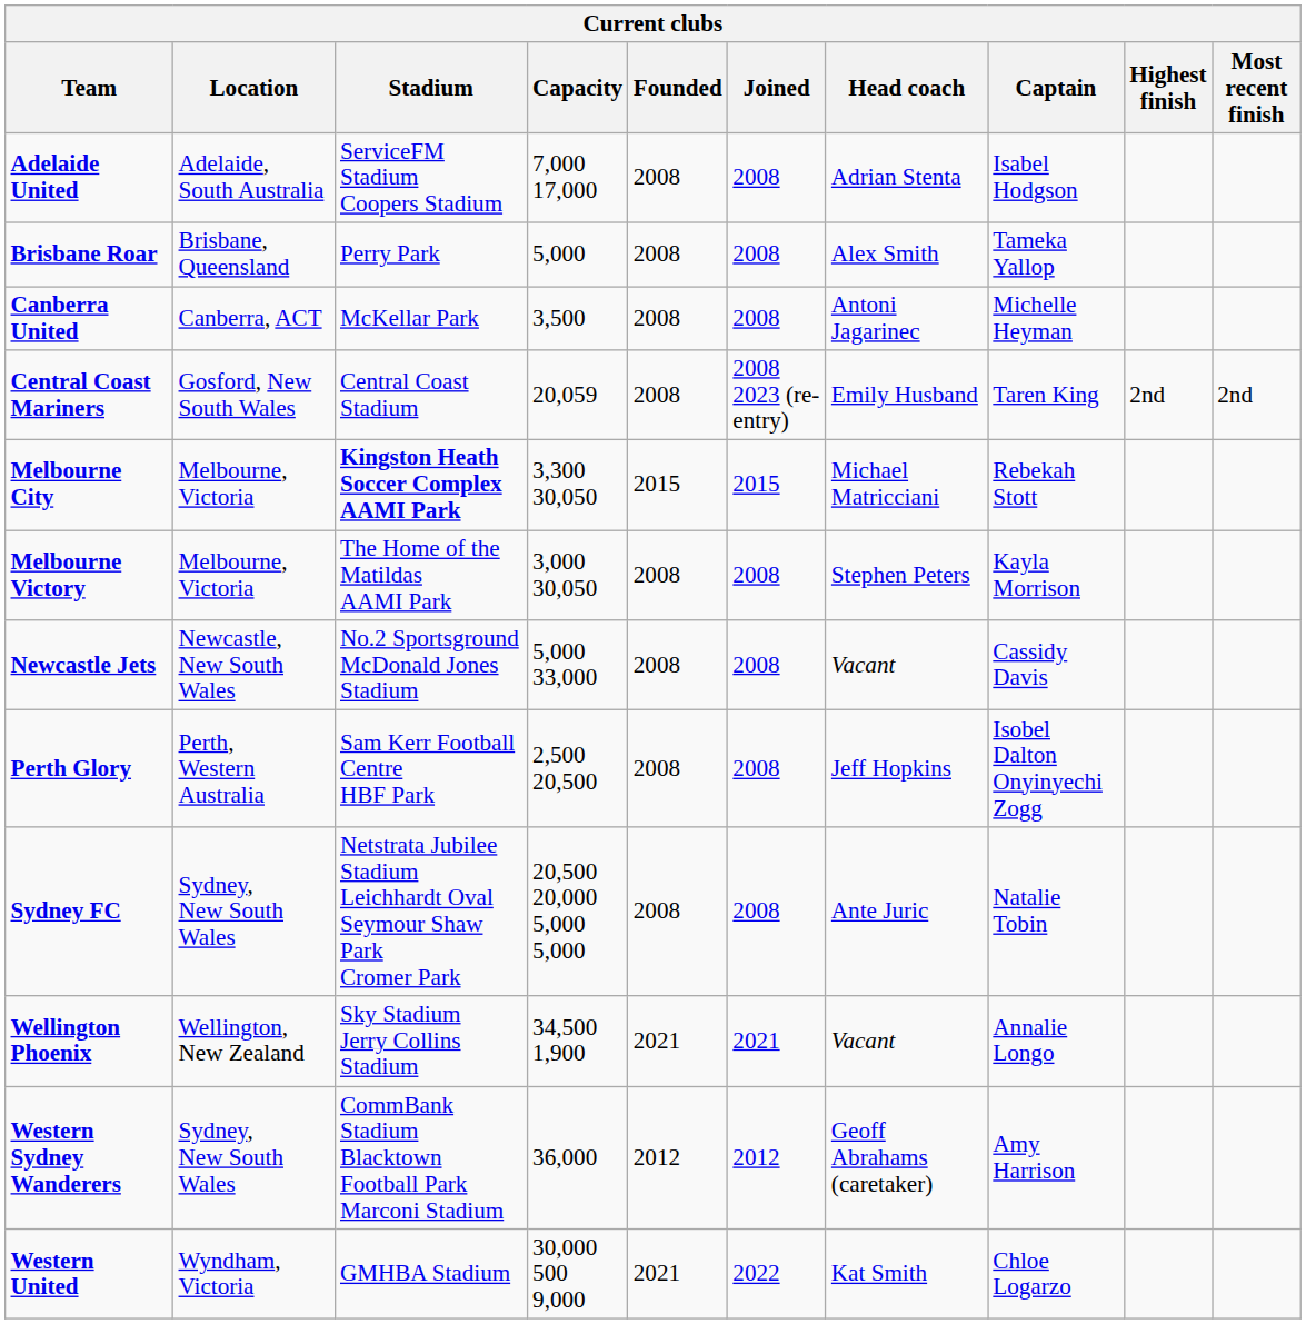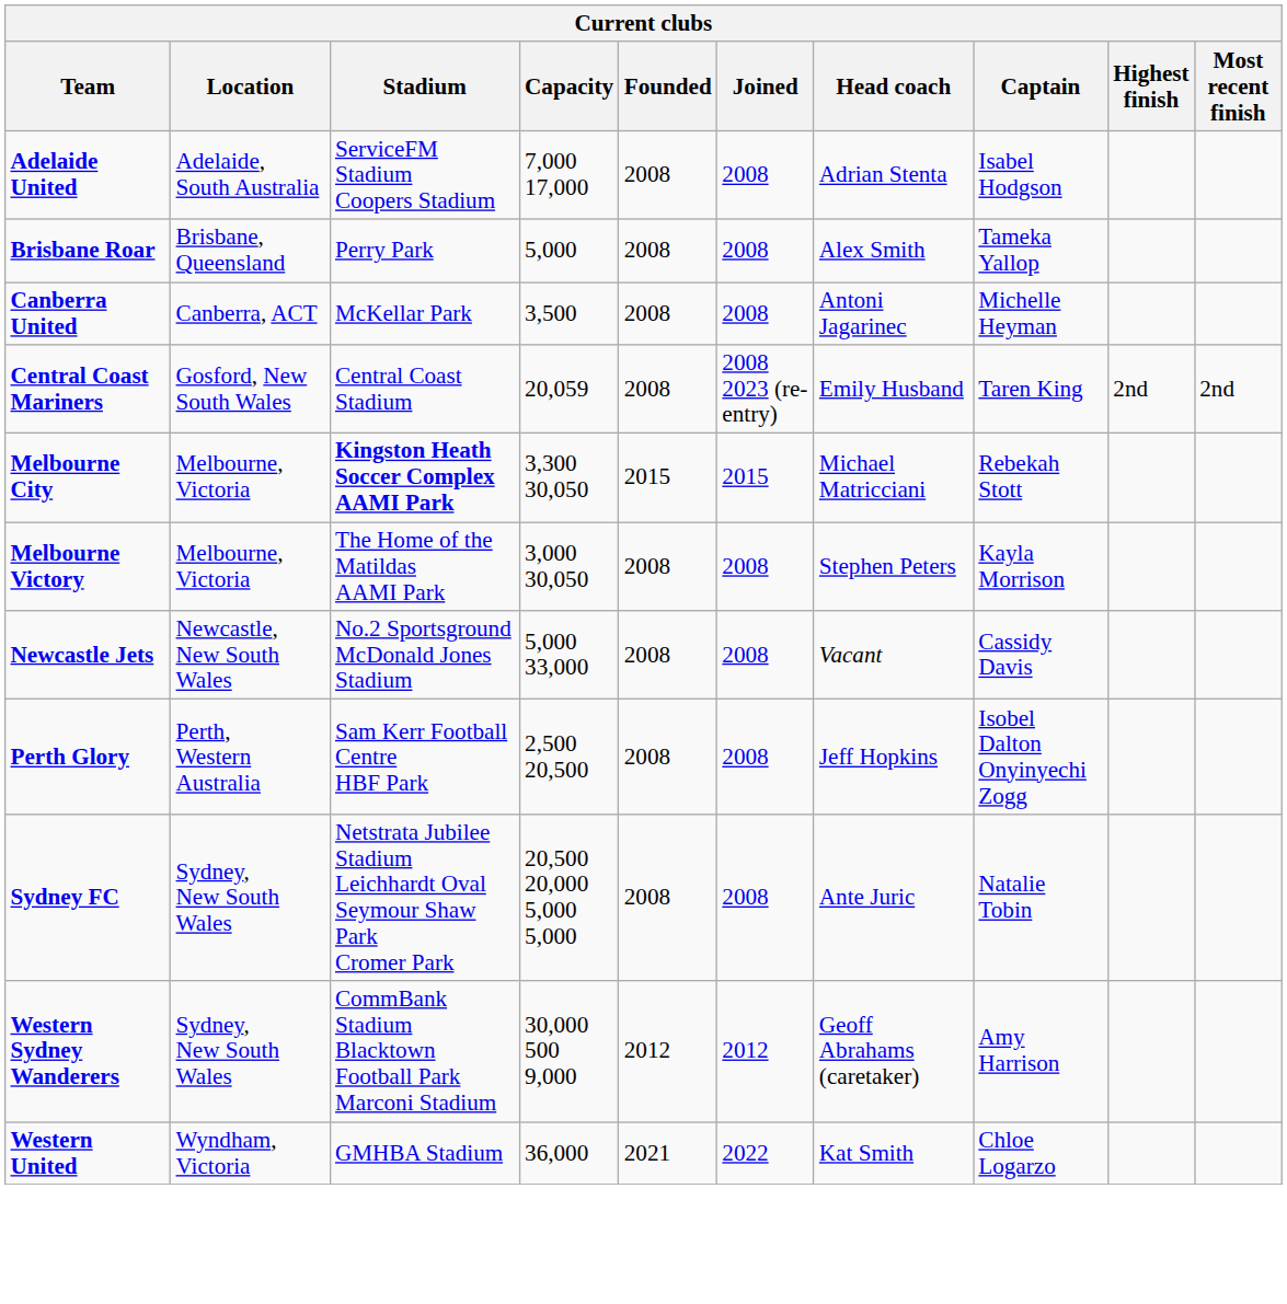 <table class="wikitable sortable" style="width:100%; text-align:left">
 <tr>
 <th colspan="10">Current clubs</th>
 </tr>
 <tr>
 <th>Team</th>
 <th>Location</th>
 <th>Stadium</th>
 <th>Capacity</th>
 <th>Founded</th>
 <th>Joined</th>
 <th>Head coach</th>
 <th>Captain</th>
 <th data-sort-type="number">Highest<br>finish</th>
 <th data-sort-type="number">Most recent<br>finish</th>
 </tr>
 <tr>
 <td><strong><a href='#'>Adelaide United</a></strong></td>
 <td><a href='#'>Adelaide</a>,<br><a href='#'>South Australia</a></td>
 <td><a href='#'>ServiceFM Stadium</a><br><a href='#'>Coopers Stadium</a></td>
 <td>7,000<br>17,000</td>
 <td>2008</td>
 <td><a href='#'>2008</a></td>
 <td> <a href='#'>Adrian Stenta</a></td>
 <td> <a href='#'>Isabel Hodgson</a></td>
 <td></td>
 <td></td>
 </tr>
 <tr>
 <td><strong><a href='#'>Brisbane Roar</a></strong></td>
 <td><a href='#'>Brisbane</a>,<br><a href='#'>Queensland</a></td>
 <td><a href='#'>Perry Park</a></td>
 <td>5,000</td>
 <td>2008</td>
 <td><a href='#'>2008</a></td>
 <td> <a href='#'>Alex Smith</a></td>
 <td> <a href='#'>Tameka Yallop</a></td>
 <td></td>
 <td></td>
 </tr>
 <tr>
 <td><strong><a href='#'>Canberra United</a></strong></td>
 <td><a href='#'>Canberra</a>, <a href='#'>ACT</a></td>
 <td><a href='#'>McKellar Park</a></td>
 <td>3,500</td>
 <td>2008</td>
 <td><a href='#'>2008</a></td>
 <td> <a href='#'>Antoni Jagarinec</a></td>
 <td> <a href='#'>Michelle Heyman</a></td>
 <td></td>
 <td></td>
 </tr>
 <tr>
 <td><a href='#'><strong>Central Coast Mariners</strong></a></td>
 <td><a href='#'>Gosford</a>, <a href='#'>New South Wales</a></td>
 <td><a href='#'>Central Coast Stadium</a></td>
 <td>20,059</td>
 <td>2008</td>
 <td><a href='#'>2008</a><br><a href='#'>2023</a> (re-entry)</td>
 <td> <a href='#'>Emily Husband</a></td>
 <td> <a href='#'>Taren King</a></td>
 <td>2nd</td>
 <td>2nd</td>
 </tr>
 <tr>
 <td><strong><a href='#'>Melbourne City</a></strong></td>
 <td><a href='#'>Melbourne</a>, <a href='#'>Victoria</a></td>
 <td><strong><a href='#'>Kingston Heath Soccer Complex</a><br><a href='#'>AAMI Park</a></strong></td>
 <td>3,300<br>30,050</td>
 <td>2015</td>
 <td><a href='#'>2015</a></td>
 <td> <a href='#'>Michael Matricciani</a></td>
 <td> <a href='#'>Rebekah Stott</a></td>
 <td></td>
 <td></td>
 </tr>
 <tr>
 <td><strong><a href='#'>Melbourne Victory</a></strong></td>
 <td><a href='#'>Melbourne</a>, <a href='#'>Victoria</a></td>
 <td><a href='#'>The Home of the Matildas</a><br><a href='#'>AAMI Park</a></td>
 <td>3,000<br>30,050</td>
 <td>2008</td>
 <td><a href='#'>2008</a></td>
 <td> <a href='#'>Stephen Peters</a></td>
 <td> <a href='#'>Kayla Morrison</a></td>
 <td></td>
 <td></td>
 </tr>
 <tr>
 <td><strong><a href='#'>Newcastle Jets</a></strong></td>
 <td><a href='#'>Newcastle</a>,<br><a href='#'>New South Wales</a></td>
 <td><a href='#'>No.2 Sportsground</a><br><a href='#'>McDonald Jones Stadium</a></td>
 <td>5,000<br>33,000</td>
 <td>2008</td>
 <td><a href='#'>2008</a></td>
 <td> <em>Vacant</em></td>
 <td> <a href='#'>Cassidy Davis</a></td>
 <td></td>
 <td></td>
 </tr>
 <tr>
 <td><strong><a href='#'>Perth Glory</a></strong></td>
 <td><a href='#'>Perth</a>,<br><a href='#'>Western Australia</a></td>
 <td><a href='#'>Sam Kerr Football Centre</a><br><a href='#'>HBF Park</a></td>
 <td>2,500<br>20,500</td>
 <td>2008</td>
 <td><a href='#'>2008</a></td>
 <td> <a href='#'>Jeff Hopkins</a></td>
 <td> <a href='#'>Isobel Dalton</a> <br> <a href='#'>Onyinyechi Zogg</a></td>
 <td></td>
 <td></td>
 </tr>
 <tr>
 <td><strong><a href='#'>Sydney FC</a></strong></td>
 <td><a href='#'>Sydney</a>,<br><a href='#'>New South Wales</a></td>
 <td><a href='#'>Netstrata Jubilee Stadium</a><br><a href='#'>Leichhardt Oval</a><br><a href='#'>Seymour Shaw Park</a><br><a href='#'>Cromer Park</a></td>
 <td>20,500<br>20,000<br>5,000<br>5,000</td>
 <td>2008</td>
 <td><a href='#'>2008</a></td>
 <td> <a href='#'>Ante Juric</a></td>
 <td> <a href='#'>Natalie Tobin</a></td>
 <td></td>
 <td></td>
 </tr>
 <tr>
-<td><a href='#'><strong>Wellington Phoenix</strong></a></td>
-<td><a href='#'>Wellington</a>,<br>New Zealand</td>
-<td><a href='#'>Sky Stadium</a><br><a href='#'>Jerry Collins Stadium</a></td>
-<td>34,500<br>1,900</td>
-<td>2021</td>
-<td><a href='#'>2021</a></td>
-<td> <em>Vacant</em></td>
-<td> <a href='#'>Annalie Longo</a></td>
-<td></td>
-<td></td>
-</tr>
-<tr>
 <td><strong><a href='#'>Western Sydney Wanderers</a></strong></td>
 <td><a href='#'>Sydney</a>,<br><a href='#'>New South Wales</a></td>
 <td><a href='#'>CommBank Stadium</a><br><a href='#'>Blacktown Football Park</a><br><a href='#'>Marconi Stadium</a></td>
-<td>36,000</td>
+<td>30,000<br>500<br>9,000</td>
 <td>2012</td>
 <td><a href='#'>2012</a></td>
 <td> <a href='#'>Geoff Abrahams</a> (caretaker)</td>
 <td> <a href='#'>Amy Harrison</a></td>
 <td></td>
 <td></td>
 </tr>
 <tr>
 <td><strong><a href='#'>Western United</a></strong></td>
 <td><a href='#'>Wyndham</a>, <a href='#'>Victoria</a></td>
 <td><a href='#'>GMHBA Stadium</a></td>
-<td>30,000<br>500<br>9,000</td>
+<td>36,000</td>
 <td>2021</td>
 <td><a href='#'>2022</a></td>
 <td> <a href='#'>Kat Smith</a></td>
 <td> <a href='#'>Chloe Logarzo</a></td>
 <td></td>
 <td></td>
 </tr>
 </table>
